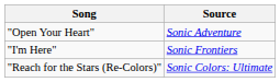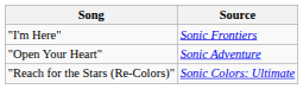 <table class="wikitable sortable" style="border-collapse:collapse;">
 <tr>
 <th scope="col">Song</th>
 <th scope="col">Source</th>
 </tr>
 <tr>
+<td scope="row">"I'm Here"</td>
+<td><em><a href='#'>Sonic Frontiers</a></em></td>
+</tr>
+<tr>
 <td scope="row">"Open Your Heart"</td>
 <td><em><a href='#'>Sonic Adventure</a></em></td>
-</tr>
-<tr>
-<td scope="row">"I'm Here"</td>
-<td><em><a href='#'>Sonic Frontiers</a></em></td>
 </tr>
 <tr>
 <td scope="row">"Reach for the Stars (Re-Colors)"</td>
 <td><em><a href='#'>Sonic Colors: Ultimate</a></td>
 </tr>
 </table>
